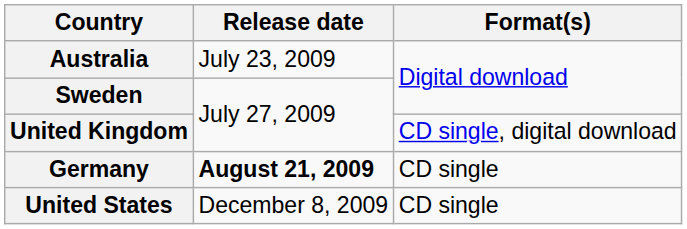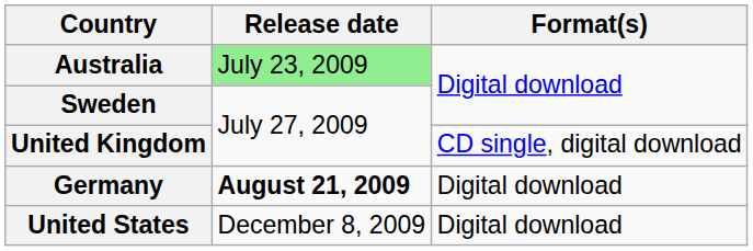 <table class="wikitable plainrowheaders">
 <tr>
 <th scope="col">Country</th>
 <th scope="col">Release date</th>
 <th scope="col">Format(s)</th>
 </tr>
 <tr>
 <th scope="row">Australia</th>
-<td>July 23, 2009</td>
+<td style="background: lightgreen;">July 23, 2009</td>
 <td rowspan="2"><a href='#'>Digital download</a></td>
 </tr>
 <tr>
 <th scope="row">Sweden</th>
 <td rowspan="2">July 27, 2009</td>
 </tr>
 <tr>
 <th scope="row">United Kingdom</th>
 <td><a href='#'>CD single</a>, digital download</td>
 </tr>
 <tr>
 <th scope="row">Germany</th>
 <td><strong>August 21, 2009</strong></td>
-<td>CD single</td>
+<td>Digital download</td>
 </tr>
 <tr>
 <th scope="row">United States</th>
 <td>December 8, 2009</td>
-<td>CD single</td>
+<td>Digital download</td>
 </tr>
 </table>
